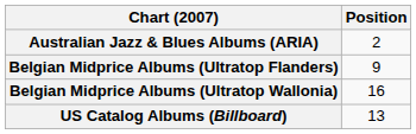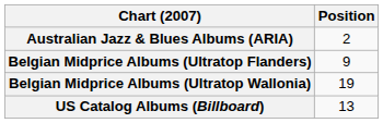 <table class="wikitable sortable plainrowheaders" style="text-align:center;">
 <tr>
 <th scope="col">Chart (2007)</th>
 <th scope="col">Position</th>
 </tr>
 <tr>
 <th scope="row">Australian Jazz & Blues Albums (ARIA)</th>
 <td>2</td>
 </tr>
 <tr>
 <th scope="row">Belgian Midprice Albums (Ultratop Flanders)</th>
 <td>9</td>
 </tr>
 <tr>
 <th scope="row">Belgian Midprice Albums (Ultratop Wallonia)</th>
-<td>16</td>
+<td>19</td>
 </tr>
 <tr>
 <th scope="row">US Catalog Albums (<em>Billboard</em>)</th>
 <td>13</td>
 </tr>
 </table>
